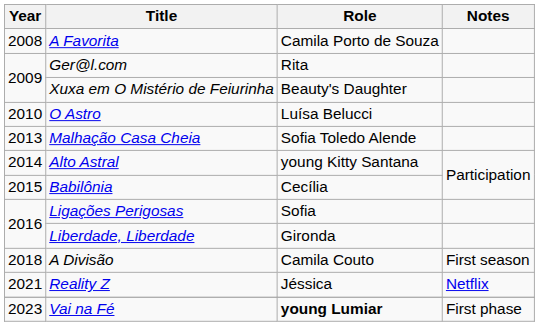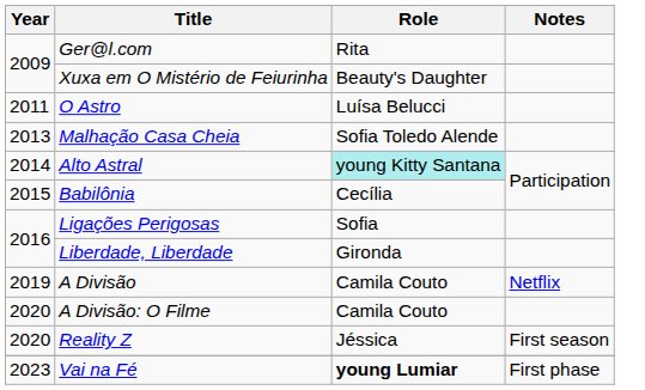 <table class="wikitable">
 <tr>
 <th>Year</th>
 <th>Title</th>
 <th>Role</th>
 <th>Notes</th>
-</tr>
-<tr>
-<td>2008</td>
-<td><em><a href='#'>A Favorita</a></em></td>
-<td>Camila Porto de Souza</td>
-<td></td>
 </tr>
 <tr>
 <td rowspan="2">2009</td>
 <td><em>Ger@l.com</em></td>
 <td>Rita</td>
 <td></td>
 </tr>
 <tr>
 <td><em>Xuxa em O Mistério de Feiurinha</em></td>
 <td>Beauty's Daughter</td>
 <td></td>
 </tr>
 <tr>
-<td>2010</td>
+<td>2011</td>
 <td><em><a href='#'>O Astro</a></em></td>
 <td>Luísa Belucci</td>
 <td></td>
 </tr>
 <tr>
 <td>2013</td>
 <td><em><a href='#'>Malhação Casa Cheia</a></em></td>
 <td>Sofia Toledo Alende</td>
 <td></td>
 </tr>
 <tr>
 <td>2014</td>
 <td><em><a href='#'>Alto Astral</a></em></td>
-<td>young Kitty Santana</td>
+<td style="background: paleturquoise;">young Kitty Santana</td>
 <td rowspan="2">Participation</td>
 </tr>
 <tr>
 <td>2015</td>
 <td><em><a href='#'>Babilônia</a></em></td>
 <td>Cecília</td>
 </tr>
 <tr>
 <td rowspan="2">2016</td>
 <td><em><a href='#'>Ligações Perigosas</a></em></td>
 <td>Sofia</td>
 <td></td>
 </tr>
 <tr>
 <td><em><a href='#'>Liberdade, Liberdade</a></em></td>
 <td>Gironda</td>
 <td></td>
 </tr>
 <tr>
-<td>2018</td>
+<td>2019</td>
 <td><em>A Divisão</em></td>
 <td>Camila Couto</td>
-<td>First season</td>
+<td><a href='#'>Netflix</a></td>
 </tr>
 <tr>
-<td>2021</td>
+<td>2020</td>
+<td><em>A Divisão: O Filme</em></td>
+<td>Camila Couto</td>
+<td></td>
+</tr>
+<tr>
+<td>2020</td>
 <td><em><a href='#'>Reality Z</a></em></td>
 <td>Jéssica</td>
-<td><a href='#'>Netflix</a></td>
+<td>First season</td>
 </tr>
 <tr>
 </tr>
 <tr>
 <td>2023</td>
 <td><em><a href='#'>Vai na Fé</a></em></td>
 <td><strong>young Lumiar</strong></td>
 <td>First phase</td>
 </tr>
 </table>
